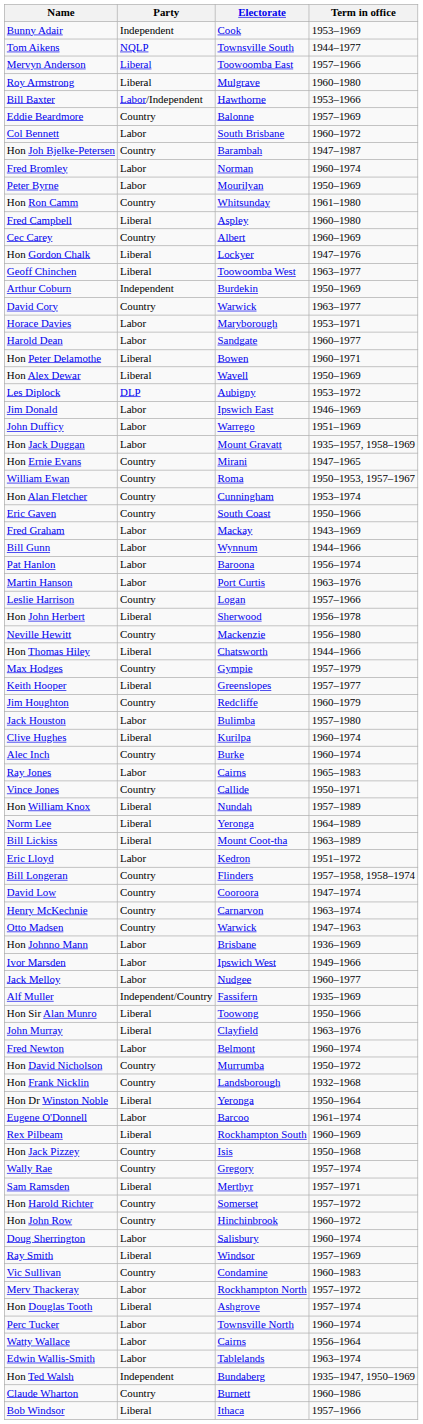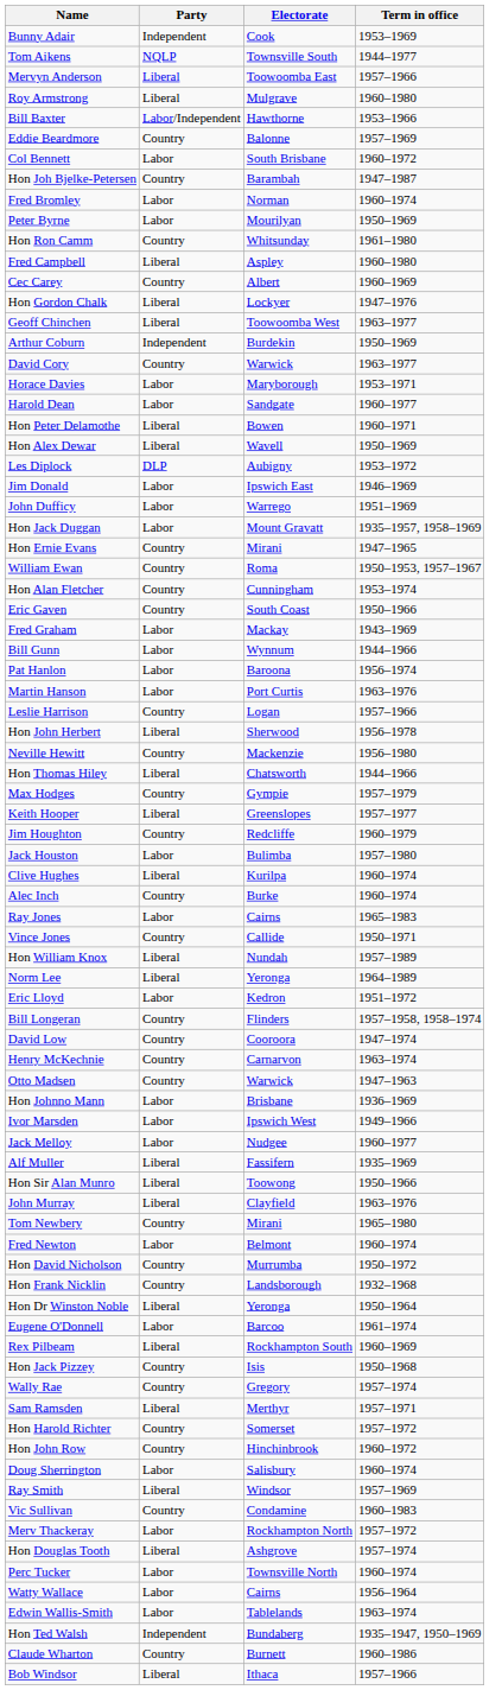 <table class="wikitable sortable">
 <tr>
 <th>Name</th>
 <th>Party</th>
 <th><a href='#'>Electorate</a></th>
 <th>Term in office</th>
 </tr>
 <tr>
 <td><a href='#'>Bunny Adair</a></td>
 <td>Independent</td>
 <td><a href='#'>Cook</a></td>
 <td>1953–1969</td>
 </tr>
 <tr>
 <td><a href='#'>Tom Aikens</a></td>
 <td><a href='#'>NQLP</a></td>
 <td><a href='#'>Townsville South</a></td>
 <td>1944–1977</td>
 </tr>
 <tr>
 <td><a href='#'>Mervyn Anderson</a></td>
 <td><a href='#'>Liberal</a></td>
 <td><a href='#'>Toowoomba East</a></td>
 <td>1957–1966</td>
 </tr>
 <tr>
 <td><a href='#'>Roy Armstrong</a></td>
 <td>Liberal</td>
 <td><a href='#'>Mulgrave</a></td>
 <td>1960–1980</td>
 </tr>
 <tr>
 <td><a href='#'>Bill Baxter</a></td>
 <td><a href='#'>Labor</a>/Independent</td>
 <td><a href='#'>Hawthorne</a></td>
 <td>1953–1966</td>
 </tr>
 <tr>
 <td><a href='#'>Eddie Beardmore</a></td>
 <td>Country</td>
 <td><a href='#'>Balonne</a></td>
 <td>1957–1969</td>
 </tr>
 <tr>
 <td><a href='#'>Col Bennett</a></td>
 <td>Labor</td>
 <td><a href='#'>South Brisbane</a></td>
 <td>1960–1972</td>
 </tr>
 <tr>
 <td>Hon <a href='#'>Joh Bjelke-Petersen</a></td>
 <td>Country</td>
 <td><a href='#'>Barambah</a></td>
 <td>1947–1987</td>
 </tr>
 <tr>
 <td><a href='#'>Fred Bromley</a></td>
 <td>Labor</td>
 <td><a href='#'>Norman</a></td>
 <td>1960–1974</td>
 </tr>
 <tr>
 <td><a href='#'>Peter Byrne</a></td>
 <td>Labor</td>
 <td><a href='#'>Mourilyan</a></td>
 <td>1950–1969</td>
 </tr>
 <tr>
 <td>Hon <a href='#'>Ron Camm</a></td>
 <td>Country</td>
 <td><a href='#'>Whitsunday</a></td>
 <td>1961–1980</td>
 </tr>
 <tr>
 <td><a href='#'>Fred Campbell</a></td>
 <td>Liberal</td>
 <td><a href='#'>Aspley</a></td>
 <td>1960–1980</td>
 </tr>
 <tr>
 <td><a href='#'>Cec Carey</a></td>
 <td>Country</td>
 <td><a href='#'>Albert</a></td>
 <td>1960–1969</td>
 </tr>
 <tr>
 <td>Hon <a href='#'>Gordon Chalk</a></td>
 <td>Liberal</td>
 <td><a href='#'>Lockyer</a></td>
 <td>1947–1976</td>
 </tr>
 <tr>
 <td><a href='#'>Geoff Chinchen</a></td>
 <td>Liberal</td>
 <td><a href='#'>Toowoomba West</a></td>
 <td>1963–1977</td>
 </tr>
 <tr>
 <td><a href='#'>Arthur Coburn</a></td>
 <td>Independent</td>
 <td><a href='#'>Burdekin</a></td>
 <td>1950–1969</td>
 </tr>
 <tr>
 <td><a href='#'>David Cory</a> </td>
 <td>Country</td>
 <td><a href='#'>Warwick</a></td>
 <td>1963–1977</td>
 </tr>
 <tr>
 <td><a href='#'>Horace Davies</a></td>
 <td>Labor</td>
 <td><a href='#'>Maryborough</a></td>
 <td>1953–1971</td>
 </tr>
 <tr>
 <td><a href='#'>Harold Dean</a></td>
 <td>Labor</td>
 <td><a href='#'>Sandgate</a></td>
 <td>1960–1977</td>
 </tr>
 <tr>
 <td>Hon <a href='#'>Peter Delamothe</a></td>
 <td>Liberal</td>
 <td><a href='#'>Bowen</a></td>
 <td>1960–1971</td>
 </tr>
 <tr>
 <td>Hon <a href='#'>Alex Dewar</a></td>
 <td>Liberal</td>
 <td><a href='#'>Wavell</a></td>
 <td>1950–1969</td>
 </tr>
 <tr>
 <td><a href='#'>Les Diplock</a></td>
 <td><a href='#'>DLP</a></td>
 <td><a href='#'>Aubigny</a></td>
 <td>1953–1972</td>
 </tr>
 <tr>
 <td><a href='#'>Jim Donald</a></td>
 <td>Labor</td>
 <td><a href='#'>Ipswich East</a></td>
 <td>1946–1969</td>
 </tr>
 <tr>
 <td><a href='#'>John Dufficy</a></td>
 <td>Labor</td>
 <td><a href='#'>Warrego</a></td>
 <td>1951–1969</td>
 </tr>
 <tr>
 <td>Hon <a href='#'>Jack Duggan</a></td>
 <td>Labor</td>
 <td><a href='#'>Mount Gravatt</a></td>
 <td>1935–1957, 1958–1969</td>
 </tr>
 <tr>
 <td>Hon <a href='#'>Ernie Evans</a> </td>
 <td>Country</td>
 <td><a href='#'>Mirani</a></td>
 <td>1947–1965</td>
 </tr>
 <tr>
 <td><a href='#'>William Ewan</a></td>
 <td>Country</td>
 <td><a href='#'>Roma</a></td>
 <td>1950–1953, 1957–1967</td>
 </tr>
 <tr>
 <td>Hon <a href='#'>Alan Fletcher</a></td>
 <td>Country</td>
 <td><a href='#'>Cunningham</a></td>
 <td>1953–1974</td>
 </tr>
 <tr>
 <td><a href='#'>Eric Gaven</a></td>
 <td>Country</td>
 <td><a href='#'>South Coast</a></td>
 <td>1950–1966</td>
 </tr>
 <tr>
 <td><a href='#'>Fred Graham</a></td>
 <td>Labor</td>
 <td><a href='#'>Mackay</a></td>
 <td>1943–1969</td>
 </tr>
 <tr>
 <td><a href='#'>Bill Gunn</a></td>
 <td>Labor</td>
 <td><a href='#'>Wynnum</a></td>
 <td>1944–1966</td>
 </tr>
 <tr>
 <td><a href='#'>Pat Hanlon</a></td>
 <td>Labor</td>
 <td><a href='#'>Baroona</a></td>
 <td>1956–1974</td>
 </tr>
 <tr>
 <td><a href='#'>Martin Hanson</a></td>
 <td>Labor</td>
 <td><a href='#'>Port Curtis</a></td>
 <td>1963–1976</td>
 </tr>
 <tr>
 <td><a href='#'>Leslie Harrison</a> </td>
 <td>Country</td>
 <td><a href='#'>Logan</a></td>
 <td>1957–1966</td>
 </tr>
 <tr>
 <td>Hon <a href='#'>John Herbert</a></td>
 <td>Liberal</td>
 <td><a href='#'>Sherwood</a></td>
 <td>1956–1978</td>
 </tr>
 <tr>
 <td><a href='#'>Neville Hewitt</a></td>
 <td>Country</td>
 <td><a href='#'>Mackenzie</a></td>
 <td>1956–1980</td>
 </tr>
 <tr>
 <td>Hon <a href='#'>Thomas Hiley</a></td>
 <td>Liberal</td>
 <td><a href='#'>Chatsworth</a></td>
 <td>1944–1966</td>
 </tr>
 <tr>
 <td><a href='#'>Max Hodges</a></td>
 <td>Country</td>
 <td><a href='#'>Gympie</a></td>
 <td>1957–1979</td>
 </tr>
 <tr>
 <td><a href='#'>Keith Hooper</a></td>
 <td>Liberal</td>
 <td><a href='#'>Greenslopes</a></td>
 <td>1957–1977</td>
 </tr>
 <tr>
 <td><a href='#'>Jim Houghton</a></td>
 <td>Country</td>
 <td><a href='#'>Redcliffe</a></td>
 <td>1960–1979</td>
 </tr>
 <tr>
 <td><a href='#'>Jack Houston</a></td>
 <td>Labor</td>
 <td><a href='#'>Bulimba</a></td>
 <td>1957–1980</td>
 </tr>
 <tr>
 <td><a href='#'>Clive Hughes</a></td>
 <td>Liberal</td>
 <td><a href='#'>Kurilpa</a></td>
 <td>1960–1974</td>
 </tr>
 <tr>
 <td><a href='#'>Alec Inch</a></td>
 <td>Country</td>
 <td><a href='#'>Burke</a></td>
 <td>1960–1974</td>
 </tr>
 <tr>
 <td><a href='#'>Ray Jones</a> </td>
 <td>Labor</td>
 <td><a href='#'>Cairns</a></td>
 <td>1965–1983</td>
 </tr>
 <tr>
 <td><a href='#'>Vince Jones</a></td>
 <td>Country</td>
 <td><a href='#'>Callide</a></td>
 <td>1950–1971</td>
 </tr>
 <tr>
 <td>Hon <a href='#'>William Knox</a></td>
 <td>Liberal</td>
 <td><a href='#'>Nundah</a></td>
 <td>1957–1989</td>
 </tr>
 <tr>
 <td><a href='#'>Norm Lee</a> </td>
 <td>Liberal</td>
 <td><a href='#'>Yeronga</a></td>
 <td>1964–1989</td>
 </tr>
 <tr>
-<td><a href='#'>Bill Lickiss</a></td>
-<td>Liberal</td>
-<td><a href='#'>Mount Coot-tha</a></td>
-<td>1963–1989</td>
-</tr>
-<tr>
 <td><a href='#'>Eric Lloyd</a></td>
 <td>Labor</td>
 <td><a href='#'>Kedron</a></td>
 <td>1951–1972</td>
 </tr>
 <tr>
 <td><a href='#'>Bill Longeran</a></td>
 <td>Country</td>
 <td><a href='#'>Flinders</a></td>
 <td>1957–1958, 1958–1974</td>
 </tr>
 <tr>
 <td><a href='#'>David Low</a></td>
 <td>Country</td>
 <td><a href='#'>Cooroora</a></td>
 <td>1947–1974</td>
 </tr>
 <tr>
 <td><a href='#'>Henry McKechnie</a></td>
 <td>Country</td>
 <td><a href='#'>Carnarvon</a></td>
 <td>1963–1974</td>
 </tr>
 <tr>
 <td><a href='#'>Otto Madsen</a> </td>
 <td>Country</td>
 <td><a href='#'>Warwick</a></td>
 <td>1947–1963</td>
 </tr>
 <tr>
 <td>Hon <a href='#'>Johnno Mann</a></td>
 <td>Labor</td>
 <td><a href='#'>Brisbane</a></td>
 <td>1936–1969</td>
 </tr>
 <tr>
 <td><a href='#'>Ivor Marsden</a></td>
 <td>Labor</td>
 <td><a href='#'>Ipswich West</a></td>
 <td>1949–1966</td>
 </tr>
 <tr>
 <td><a href='#'>Jack Melloy</a></td>
 <td>Labor</td>
 <td><a href='#'>Nudgee</a></td>
 <td>1960–1977</td>
 </tr>
 <tr>
 <td><a href='#'>Alf Muller</a></td>
-<td>Independent/Country</td>
+<td>Liberal</td>
 <td><a href='#'>Fassifern</a></td>
 <td>1935–1969</td>
 </tr>
 <tr>
 <td>Hon Sir <a href='#'>Alan Munro</a></td>
 <td>Liberal</td>
 <td><a href='#'>Toowong</a></td>
 <td>1950–1966</td>
 </tr>
 <tr>
 <td><a href='#'>John Murray</a></td>
 <td>Liberal</td>
 <td><a href='#'>Clayfield</a></td>
 <td>1963–1976</td>
+</tr>
+<tr>
+<td><a href='#'>Tom Newbery</a> </td>
+<td>Country</td>
+<td><a href='#'>Mirani</a></td>
+<td>1965–1980</td>
 </tr>
 <tr>
 <td><a href='#'>Fred Newton</a></td>
 <td>Labor</td>
 <td><a href='#'>Belmont</a></td>
 <td>1960–1974</td>
 </tr>
 <tr>
 <td>Hon <a href='#'>David Nicholson</a></td>
 <td>Country</td>
 <td><a href='#'>Murrumba</a></td>
 <td>1950–1972</td>
 </tr>
 <tr>
 <td>Hon <a href='#'>Frank Nicklin</a></td>
 <td>Country</td>
 <td><a href='#'>Landsborough</a></td>
 <td>1932–1968</td>
 </tr>
 <tr>
 <td>Hon Dr <a href='#'>Winston Noble</a> </td>
 <td>Liberal</td>
 <td><a href='#'>Yeronga</a></td>
 <td>1950–1964</td>
 </tr>
 <tr>
 <td><a href='#'>Eugene O'Donnell</a></td>
 <td>Labor</td>
 <td><a href='#'>Barcoo</a></td>
 <td>1961–1974</td>
 </tr>
 <tr>
 <td><a href='#'>Rex Pilbeam</a></td>
 <td>Liberal</td>
 <td><a href='#'>Rockhampton South</a></td>
 <td>1960–1969</td>
 </tr>
 <tr>
 <td>Hon <a href='#'>Jack Pizzey</a></td>
 <td>Country</td>
 <td><a href='#'>Isis</a></td>
 <td>1950–1968</td>
 </tr>
 <tr>
 <td><a href='#'>Wally Rae</a></td>
 <td>Country</td>
 <td><a href='#'>Gregory</a></td>
 <td>1957–1974</td>
 </tr>
 <tr>
 <td><a href='#'>Sam Ramsden</a></td>
 <td>Liberal</td>
 <td><a href='#'>Merthyr</a></td>
 <td>1957–1971</td>
 </tr>
 <tr>
 <td>Hon <a href='#'>Harold Richter</a></td>
 <td>Country</td>
 <td><a href='#'>Somerset</a></td>
 <td>1957–1972</td>
 </tr>
 <tr>
 <td>Hon <a href='#'>John Row</a></td>
 <td>Country</td>
 <td><a href='#'>Hinchinbrook</a></td>
 <td>1960–1972</td>
 </tr>
 <tr>
 <td><a href='#'>Doug Sherrington</a></td>
 <td>Labor</td>
 <td><a href='#'>Salisbury</a></td>
 <td>1960–1974</td>
 </tr>
 <tr>
 <td><a href='#'>Ray Smith</a></td>
 <td>Liberal</td>
 <td><a href='#'>Windsor</a></td>
 <td>1957–1969</td>
 </tr>
 <tr>
 <td><a href='#'>Vic Sullivan</a></td>
 <td>Country</td>
 <td><a href='#'>Condamine</a></td>
 <td>1960–1983</td>
 </tr>
 <tr>
 <td><a href='#'>Merv Thackeray</a></td>
 <td>Labor</td>
 <td><a href='#'>Rockhampton North</a></td>
 <td>1957–1972</td>
 </tr>
 <tr>
 <td>Hon <a href='#'>Douglas Tooth</a></td>
 <td>Liberal</td>
 <td><a href='#'>Ashgrove</a></td>
 <td>1957–1974</td>
 </tr>
 <tr>
 <td><a href='#'>Perc Tucker</a></td>
 <td>Labor</td>
 <td><a href='#'>Townsville North</a></td>
 <td>1960–1974</td>
 </tr>
 <tr>
 <td><a href='#'>Watty Wallace</a> </td>
 <td>Labor</td>
 <td><a href='#'>Cairns</a></td>
 <td>1956–1964</td>
 </tr>
 <tr>
 <td><a href='#'>Edwin Wallis-Smith</a></td>
 <td>Labor</td>
 <td><a href='#'>Tablelands</a></td>
 <td>1963–1974</td>
 </tr>
 <tr>
 <td>Hon <a href='#'>Ted Walsh</a></td>
 <td>Independent</td>
 <td><a href='#'>Bundaberg</a></td>
 <td>1935–1947, 1950–1969</td>
 </tr>
 <tr>
 <td><a href='#'>Claude Wharton</a></td>
 <td>Country</td>
 <td><a href='#'>Burnett</a></td>
 <td>1960–1986</td>
 </tr>
 <tr>
 <td><a href='#'>Bob Windsor</a></td>
 <td>Liberal</td>
 <td><a href='#'>Ithaca</a></td>
 <td>1957–1966</td>
 </tr>
 </table>
